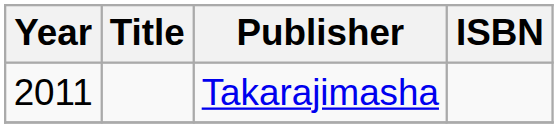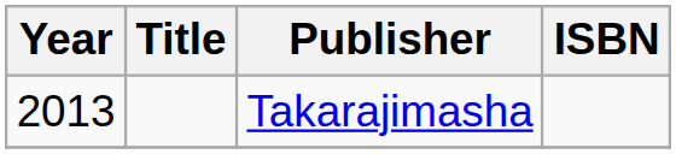 <table class="wikitable">
 <tr>
 <th>Year</th>
 <th>Title</th>
 <th>Publisher</th>
 <th>ISBN</th>
 </tr>
 <tr>
-<td>2011</td>
+<td>2013</td>
 <td></td>
 <td><a href='#'>Takarajimasha</a></td>
 <td></td>
 </tr>
 <tr>
 </tr>
 </table>
